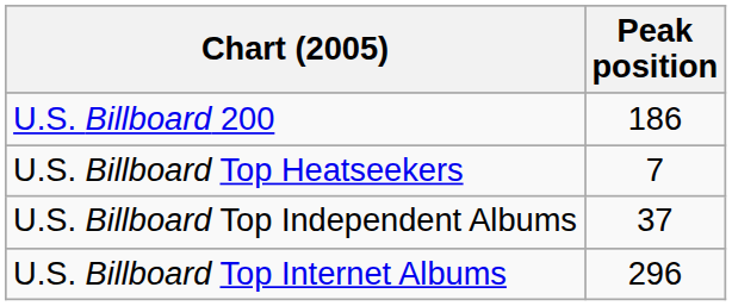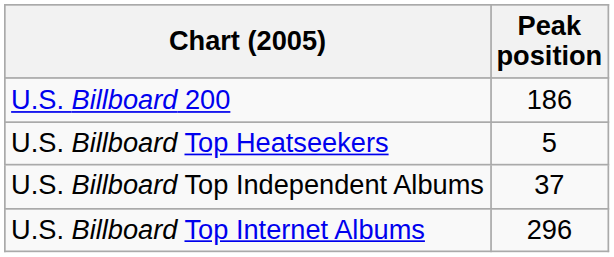 <table class="wikitable">
 <tr>
 <th>Chart  (2005)</th>
 <th>Peak<br>position</th>
 </tr>
 <tr>
 <td><a href='#'>U.S. <em>Billboard</em> 200</a></td>
 <td align="center">186</td>
 </tr>
 <tr>
 <td>U.S. <em>Billboard</em> <a href='#'>Top Heatseekers</a></td>
-<td style="text-align:center;">7</td>
+<td style="text-align:center;">5</td>
 </tr>
 <tr>
 <td>U.S. <em>Billboard</em> Top Independent Albums</td>
 <td style="text-align:center;">37</td>
 </tr>
 <tr>
 <td>U.S. <em>Billboard</em> <a href='#'>Top Internet Albums</a></td>
 <td style="text-align:center;">296</td>
 </tr>
 </table>
